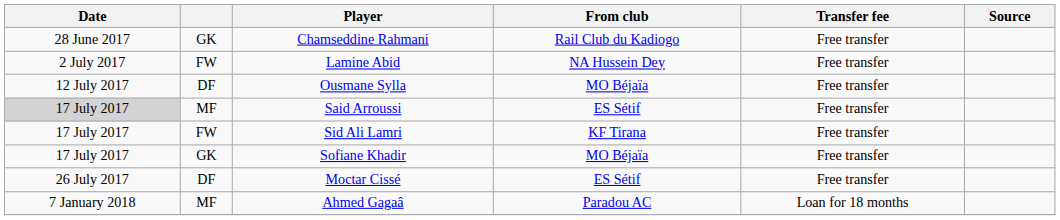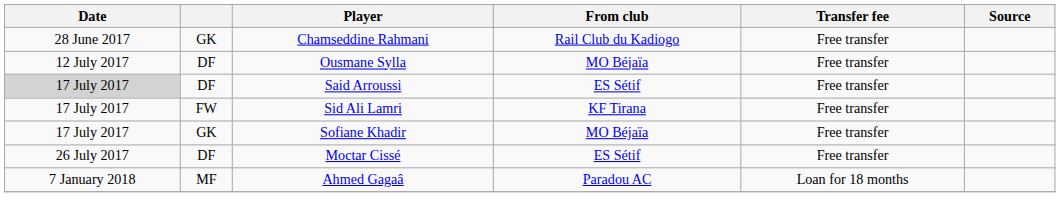 <table class="wikitable sortable" style="width:80%; text-align:center; font-size:85%; text-align:centre;">
 <tr>
 <th>Date</th>
 <th></th>
 <th>Player</th>
 <th>From club</th>
 <th>Transfer fee</th>
 <th>Source</th>
 </tr>
 <tr>
 <td>28 June 2017</td>
 <td>GK</td>
 <td> <a href='#'>Chamseddine Rahmani</a></td>
 <td> <a href='#'>Rail Club du Kadiogo</a></td>
 <td>Free transfer</td>
 <td></td>
 </tr>
 <tr>
-<td>2 July 2017</td>
-<td>FW</td>
-<td> <a href='#'>Lamine Abid</a></td>
-<td><a href='#'>NA Hussein Dey</a></td>
-<td>Free transfer</td>
-<td></td>
-</tr>
-<tr>
 <td>12 July 2017</td>
 <td>DF</td>
 <td> <a href='#'>Ousmane Sylla</a></td>
 <td><a href='#'>MO Béjaïa</a></td>
 <td>Free transfer</td>
 <td></td>
 </tr>
 <tr>
 <td style="background: lightgrey;">17 July 2017</td>
-<td>MF</td>
+<td>DF</td>
 <td> <a href='#'>Said Arroussi</a></td>
 <td><a href='#'>ES Sétif</a></td>
 <td>Free transfer</td>
 <td></td>
 </tr>
 <tr>
 <td>17 July 2017</td>
 <td>FW</td>
 <td> <a href='#'>Sid Ali Lamri</a></td>
 <td> <a href='#'>KF Tirana</a></td>
 <td>Free transfer</td>
 <td></td>
 </tr>
 <tr>
 <td>17 July 2017</td>
 <td>GK</td>
 <td> <a href='#'>Sofiane Khadir</a></td>
 <td><a href='#'>MO Béjaïa</a></td>
 <td>Free transfer</td>
 <td></td>
 </tr>
 <tr>
 <td>26 July 2017</td>
 <td>DF</td>
 <td> <a href='#'>Moctar Cissé</a></td>
 <td><a href='#'>ES Sétif</a></td>
 <td>Free transfer</td>
 <td></td>
 </tr>
 <tr>
 <td>7 January 2018</td>
 <td>MF</td>
 <td> <a href='#'>Ahmed Gagaâ</a></td>
 <td><a href='#'>Paradou AC</a></td>
 <td>Loan for 18 months</td>
 <td></td>
 </tr>
 <tr>
 </tr>
 </table>
